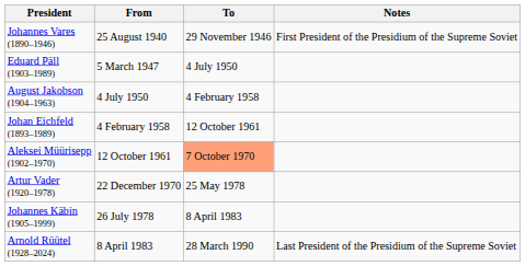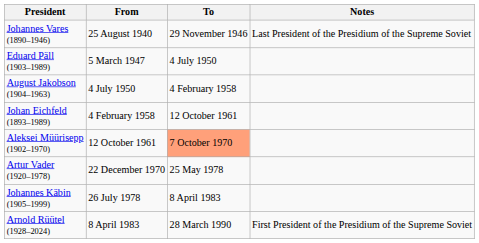 <table class="wikitable">
 <tr>
 <th>President</th>
 <th>From</th>
 <th>To</th>
 <th>Notes</th>
 </tr>
 <tr>
 <td><a href='#'>Johannes Vares</a><br><small>(1890–1946)</small></td>
 <td>25 August 1940</td>
 <td>29 November 1946</td>
-<td>First President of the Presidium of the Supreme Soviet</td>
+<td>Last President of the Presidium of the Supreme Soviet</td>
 </tr>
 <tr>
 <td><a href='#'>Eduard Päll</a><br><small>(1903–1989)</small></td>
 <td>5 March 1947</td>
 <td>4 July 1950</td>
 <td></td>
 </tr>
 <tr>
 <td><a href='#'>August Jakobson</a><br><small>(1904–1963)</small></td>
 <td>4 July 1950</td>
 <td>4 February 1958</td>
 <td></td>
 </tr>
 <tr>
 <td><a href='#'>Johan Eichfeld</a><br><small>(1893–1989)</small></td>
 <td>4 February 1958</td>
 <td>12 October 1961</td>
 <td></td>
 </tr>
 <tr>
 <td><a href='#'>Aleksei Müürisepp</a><br><small>(1902–1970)</small></td>
 <td>12 October 1961</td>
 <td style="background: lightsalmon;">7 October 1970</td>
 <td></td>
 </tr>
 <tr>
 <td><a href='#'>Artur Vader</a><br><small>(1920–1978)</small></td>
 <td>22 December 1970</td>
 <td>25 May 1978</td>
 <td></td>
 </tr>
 <tr>
 <td><a href='#'>Johannes Käbin</a><br><small>(1905–1999)</small></td>
 <td>26 July 1978</td>
 <td>8 April 1983</td>
 <td></td>
 </tr>
 <tr>
 <td><a href='#'>Arnold Rüütel</a><br><small>(1928–2024)</small></td>
 <td>8 April 1983</td>
 <td>28 March 1990</td>
-<td>Last President of the Presidium of the Supreme Soviet</td>
+<td>First President of the Presidium of the Supreme Soviet</td>
 </tr>
 </table>
